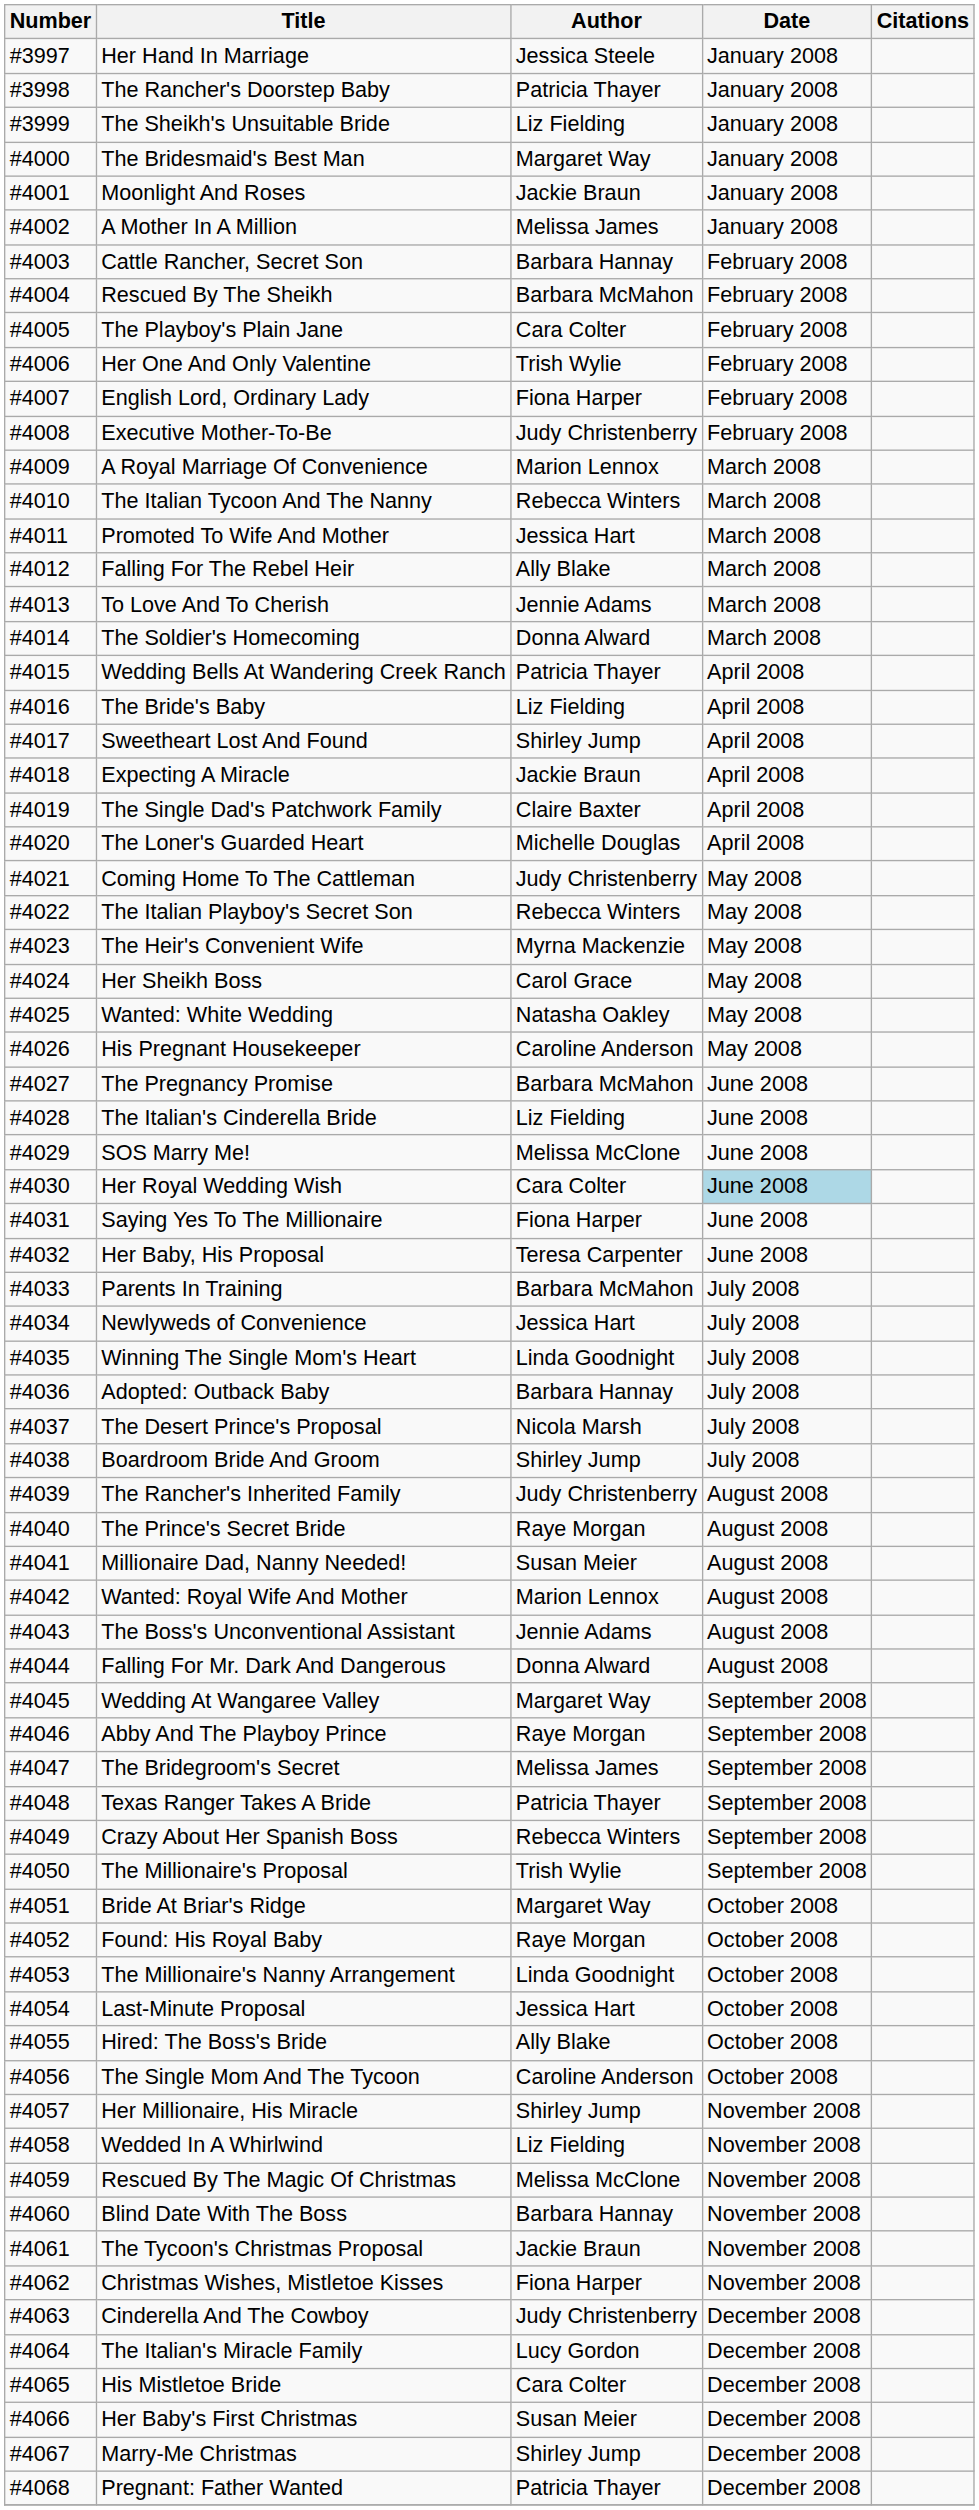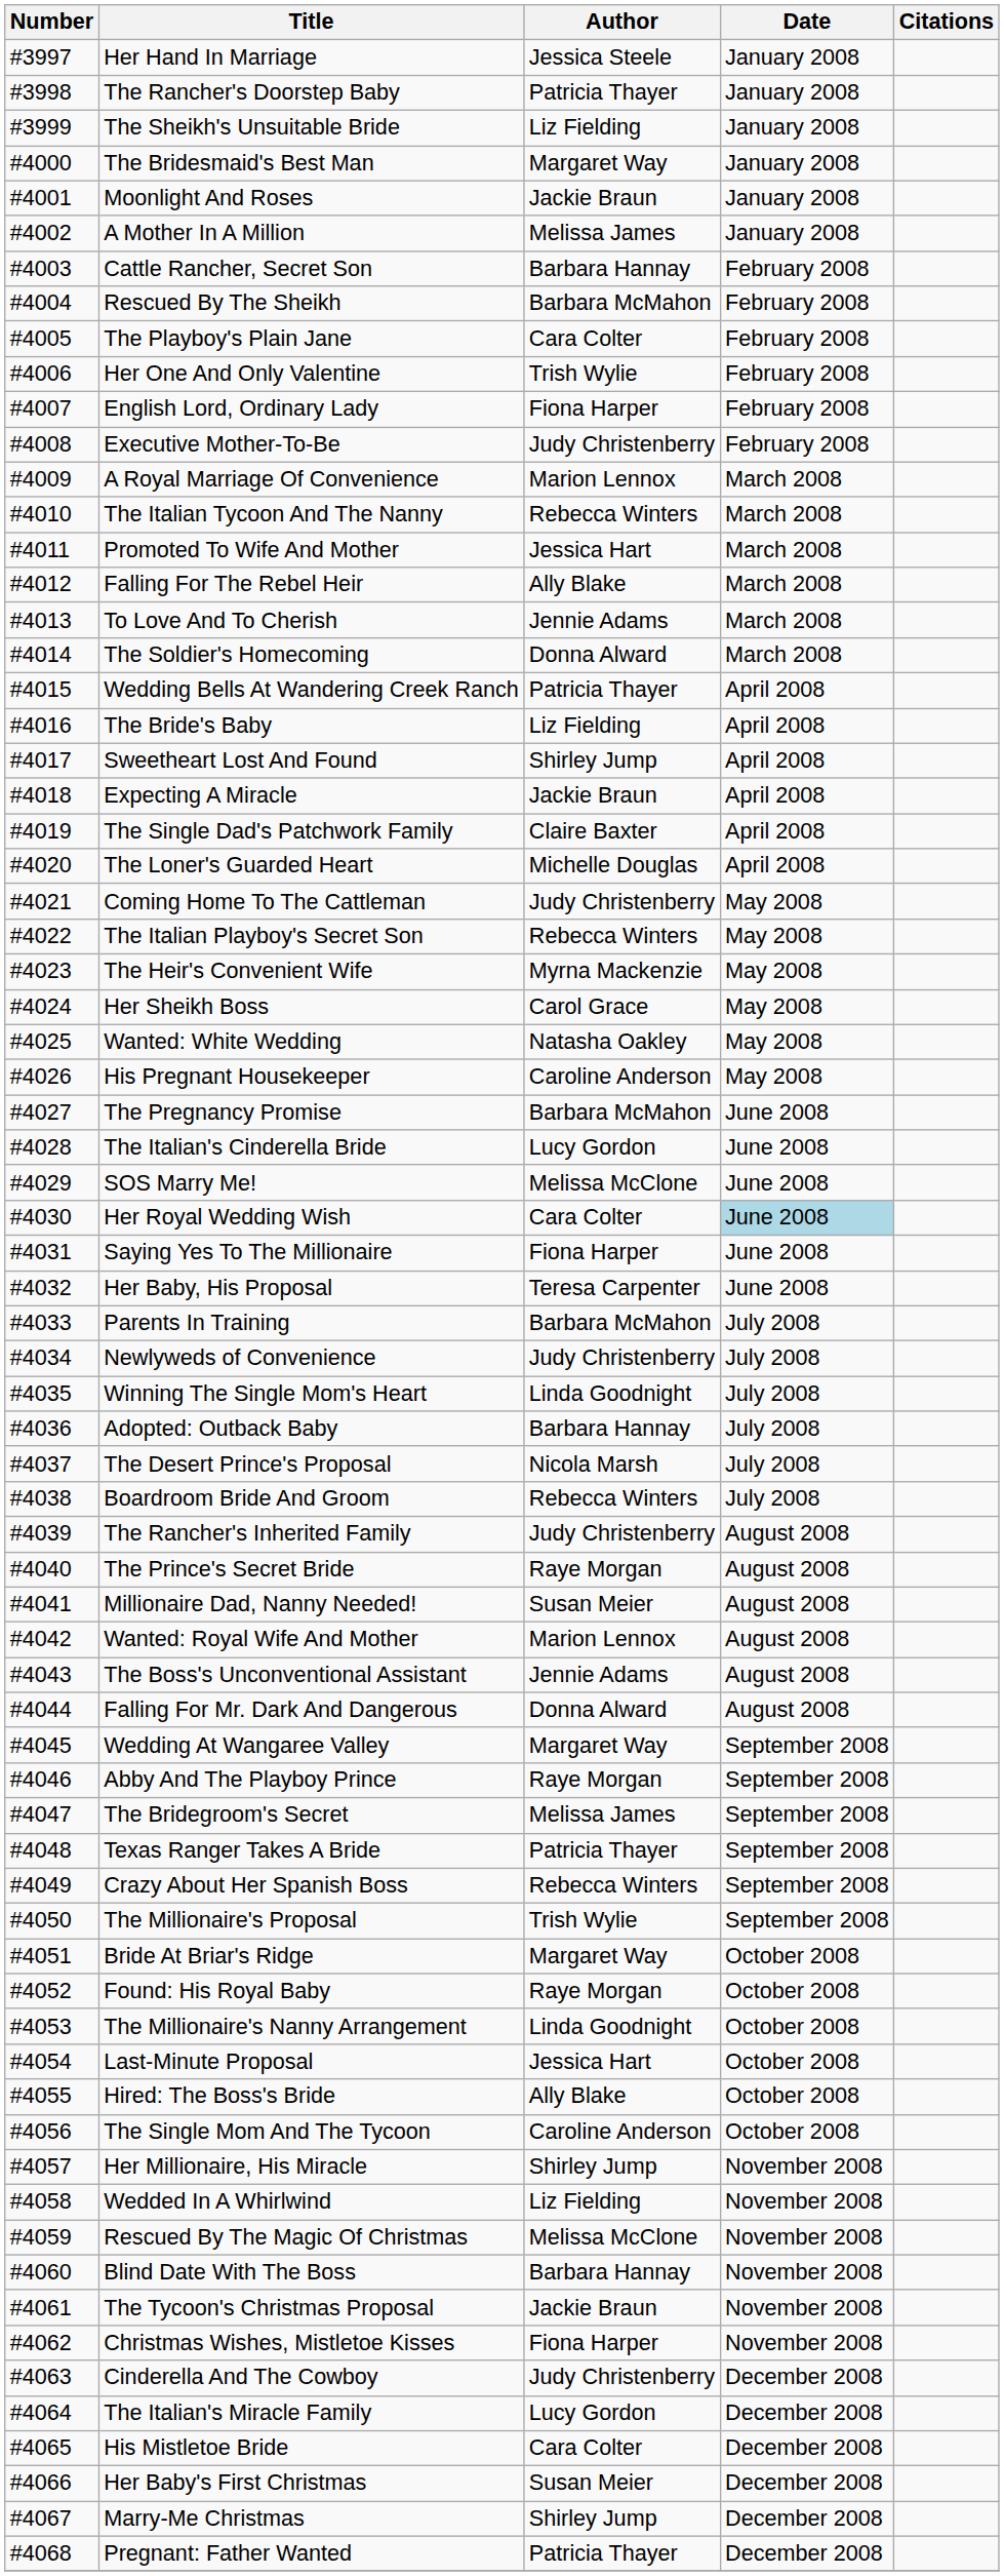 <table class="wikitable sortable">
 <tr>
 <th>Number</th>
 <th>Title</th>
 <th>Author</th>
 <th>Date</th>
 <th>Citations</th>
 </tr>
 <tr>
 <td>#3997</td>
 <td>Her Hand In Marriage</td>
 <td>Jessica Steele</td>
 <td>January 2008</td>
 <td></td>
 </tr>
 <tr>
 <td>#3998</td>
 <td>The Rancher's Doorstep Baby</td>
 <td>Patricia Thayer</td>
 <td>January 2008</td>
 <td></td>
 </tr>
 <tr>
 <td>#3999</td>
 <td>The Sheikh's Unsuitable Bride</td>
 <td>Liz Fielding</td>
 <td>January 2008</td>
 <td></td>
 </tr>
 <tr>
 <td>#4000</td>
 <td>The Bridesmaid's Best Man</td>
 <td>Margaret Way</td>
 <td>January 2008</td>
 <td></td>
 </tr>
 <tr>
 <td>#4001</td>
 <td>Moonlight And Roses</td>
 <td>Jackie Braun</td>
 <td>January 2008</td>
 <td></td>
 </tr>
 <tr>
 <td>#4002</td>
 <td>A Mother In A Million</td>
 <td>Melissa James</td>
 <td>January 2008</td>
 <td></td>
 </tr>
 <tr>
 <td>#4003</td>
 <td>Cattle Rancher, Secret Son</td>
 <td>Barbara Hannay</td>
 <td>February 2008</td>
 <td></td>
 </tr>
 <tr>
 <td>#4004</td>
 <td>Rescued By The Sheikh</td>
 <td>Barbara McMahon</td>
 <td>February 2008</td>
 <td></td>
 </tr>
 <tr>
 <td>#4005</td>
 <td>The Playboy's Plain Jane</td>
 <td>Cara Colter</td>
 <td>February 2008</td>
 <td></td>
 </tr>
 <tr>
 <td>#4006</td>
 <td>Her One And Only Valentine</td>
 <td>Trish Wylie</td>
 <td>February 2008</td>
 <td></td>
 </tr>
 <tr>
 <td>#4007</td>
 <td>English Lord, Ordinary Lady</td>
 <td>Fiona Harper</td>
 <td>February 2008</td>
 <td></td>
 </tr>
 <tr>
 <td>#4008</td>
 <td>Executive Mother-To-Be</td>
 <td>Judy Christenberry</td>
 <td>February 2008</td>
 <td></td>
 </tr>
 <tr>
 <td>#4009</td>
 <td>A Royal Marriage Of Convenience</td>
 <td>Marion Lennox</td>
 <td>March 2008</td>
 <td></td>
 </tr>
 <tr>
 <td>#4010</td>
 <td>The Italian Tycoon And The Nanny</td>
 <td>Rebecca Winters</td>
 <td>March 2008</td>
 <td></td>
 </tr>
 <tr>
 <td>#4011</td>
 <td>Promoted To Wife And Mother</td>
 <td>Jessica Hart</td>
 <td>March 2008</td>
 <td></td>
 </tr>
 <tr>
 <td>#4012</td>
 <td>Falling For The Rebel Heir</td>
 <td>Ally Blake</td>
 <td>March 2008</td>
 <td></td>
 </tr>
 <tr>
 <td>#4013</td>
 <td>To Love And To Cherish</td>
 <td>Jennie Adams</td>
 <td>March 2008</td>
 <td></td>
 </tr>
 <tr>
 <td>#4014</td>
 <td>The Soldier's Homecoming</td>
 <td>Donna Alward</td>
 <td>March 2008</td>
 <td></td>
 </tr>
 <tr>
 <td>#4015</td>
 <td>Wedding Bells At Wandering Creek Ranch</td>
 <td>Patricia Thayer</td>
 <td>April 2008</td>
 <td></td>
 </tr>
 <tr>
 <td>#4016</td>
 <td>The Bride's Baby</td>
 <td>Liz Fielding</td>
 <td>April 2008</td>
 <td></td>
 </tr>
 <tr>
 <td>#4017</td>
 <td>Sweetheart Lost And Found</td>
 <td>Shirley Jump</td>
 <td>April 2008</td>
 <td></td>
 </tr>
 <tr>
 <td>#4018</td>
 <td>Expecting A Miracle</td>
 <td>Jackie Braun</td>
 <td>April 2008</td>
 <td></td>
 </tr>
 <tr>
 <td>#4019</td>
 <td>The Single Dad's Patchwork Family</td>
 <td>Claire Baxter</td>
 <td>April 2008</td>
 <td></td>
 </tr>
 <tr>
 <td>#4020</td>
 <td>The Loner's Guarded Heart</td>
 <td>Michelle Douglas</td>
 <td>April 2008</td>
 <td></td>
 </tr>
 <tr>
 <td>#4021</td>
 <td>Coming Home To The Cattleman</td>
 <td>Judy Christenberry</td>
 <td>May 2008</td>
 <td></td>
 </tr>
 <tr>
 <td>#4022</td>
 <td>The Italian Playboy's Secret Son</td>
 <td>Rebecca Winters</td>
 <td>May 2008</td>
 <td></td>
 </tr>
 <tr>
 <td>#4023</td>
 <td>The Heir's Convenient Wife</td>
 <td>Myrna Mackenzie</td>
 <td>May 2008</td>
 <td></td>
 </tr>
 <tr>
 <td>#4024</td>
 <td>Her Sheikh Boss</td>
 <td>Carol Grace</td>
 <td>May 2008</td>
 <td></td>
 </tr>
 <tr>
 <td>#4025</td>
 <td>Wanted: White Wedding</td>
 <td>Natasha Oakley</td>
 <td>May 2008</td>
 <td></td>
 </tr>
 <tr>
 <td>#4026</td>
 <td>His Pregnant Housekeeper</td>
 <td>Caroline Anderson</td>
 <td>May 2008</td>
 <td></td>
 </tr>
 <tr>
 <td>#4027</td>
 <td>The Pregnancy Promise</td>
 <td>Barbara McMahon</td>
 <td>June 2008</td>
 <td></td>
 </tr>
 <tr>
 <td>#4028</td>
 <td>The Italian's Cinderella Bride</td>
-<td>Liz Fielding</td>
+<td>Lucy Gordon</td>
 <td>June 2008</td>
 <td></td>
 </tr>
 <tr>
 <td>#4029</td>
 <td>SOS Marry Me!</td>
 <td>Melissa McClone</td>
 <td>June 2008</td>
 <td></td>
 </tr>
 <tr>
 <td>#4030</td>
 <td>Her Royal Wedding Wish</td>
 <td>Cara Colter</td>
 <td style="background: lightblue;">June 2008</td>
 <td></td>
 </tr>
 <tr>
 <td>#4031</td>
 <td>Saying Yes To The Millionaire</td>
 <td>Fiona Harper</td>
 <td>June 2008</td>
 <td></td>
 </tr>
 <tr>
 <td>#4032</td>
 <td>Her Baby, His Proposal</td>
 <td>Teresa Carpenter</td>
 <td>June 2008</td>
 <td></td>
 </tr>
 <tr>
 <td>#4033</td>
 <td>Parents In Training</td>
 <td>Barbara McMahon</td>
 <td>July 2008</td>
 <td></td>
 </tr>
 <tr>
 <td>#4034</td>
 <td>Newlyweds of Convenience</td>
-<td>Jessica Hart</td>
+<td>Judy Christenberry</td>
 <td>July 2008</td>
 <td></td>
 </tr>
 <tr>
 <td>#4035</td>
 <td>Winning The Single Mom's Heart</td>
 <td>Linda Goodnight</td>
 <td>July 2008</td>
 <td></td>
 </tr>
 <tr>
 <td>#4036</td>
 <td>Adopted: Outback Baby</td>
 <td>Barbara Hannay</td>
 <td>July 2008</td>
 <td></td>
 </tr>
 <tr>
 <td>#4037</td>
 <td>The Desert Prince's Proposal</td>
 <td>Nicola Marsh</td>
 <td>July 2008</td>
 <td></td>
 </tr>
 <tr>
 <td>#4038</td>
 <td>Boardroom Bride And Groom</td>
-<td>Shirley Jump</td>
+<td>Rebecca Winters</td>
 <td>July 2008</td>
 <td></td>
 </tr>
 <tr>
 <td>#4039</td>
 <td>The Rancher's Inherited Family</td>
 <td>Judy Christenberry</td>
 <td>August 2008</td>
 <td></td>
 </tr>
 <tr>
 <td>#4040</td>
 <td>The Prince's Secret Bride</td>
 <td>Raye Morgan</td>
 <td>August 2008</td>
 <td></td>
 </tr>
 <tr>
 <td>#4041</td>
 <td>Millionaire Dad, Nanny Needed!</td>
 <td>Susan Meier</td>
 <td>August 2008</td>
 <td></td>
 </tr>
 <tr>
 <td>#4042</td>
 <td>Wanted: Royal Wife And Mother</td>
 <td>Marion Lennox</td>
 <td>August 2008</td>
 <td></td>
 </tr>
 <tr>
 <td>#4043</td>
 <td>The Boss's Unconventional Assistant</td>
 <td>Jennie Adams</td>
 <td>August 2008</td>
 <td></td>
 </tr>
 <tr>
 <td>#4044</td>
 <td>Falling For Mr. Dark And Dangerous</td>
 <td>Donna Alward</td>
 <td>August 2008</td>
 <td></td>
 </tr>
 <tr>
 <td>#4045</td>
 <td>Wedding At Wangaree Valley</td>
 <td>Margaret Way</td>
 <td>September 2008</td>
 <td></td>
 </tr>
 <tr>
 <td>#4046</td>
 <td>Abby And The Playboy Prince</td>
 <td>Raye Morgan</td>
 <td>September 2008</td>
 <td></td>
 </tr>
 <tr>
 <td>#4047</td>
 <td>The Bridegroom's Secret</td>
 <td>Melissa James</td>
 <td>September 2008</td>
 <td></td>
 </tr>
 <tr>
 <td>#4048</td>
 <td>Texas Ranger Takes A Bride</td>
 <td>Patricia Thayer</td>
 <td>September 2008</td>
 <td></td>
 </tr>
 <tr>
 <td>#4049</td>
 <td>Crazy About Her Spanish Boss</td>
 <td>Rebecca Winters</td>
 <td>September 2008</td>
 <td></td>
 </tr>
 <tr>
 <td>#4050</td>
 <td>The Millionaire's Proposal</td>
 <td>Trish Wylie</td>
 <td>September 2008</td>
 <td></td>
 </tr>
 <tr>
 <td>#4051</td>
 <td>Bride At Briar's Ridge</td>
 <td>Margaret Way</td>
 <td>October 2008</td>
 <td></td>
 </tr>
 <tr>
 <td>#4052</td>
 <td>Found: His Royal Baby</td>
 <td>Raye Morgan</td>
 <td>October 2008</td>
 <td></td>
 </tr>
 <tr>
 <td>#4053</td>
 <td>The Millionaire's Nanny Arrangement</td>
 <td>Linda Goodnight</td>
 <td>October 2008</td>
 <td></td>
 </tr>
 <tr>
 <td>#4054</td>
 <td>Last-Minute Proposal</td>
 <td>Jessica Hart</td>
 <td>October 2008</td>
 <td></td>
 </tr>
 <tr>
 <td>#4055</td>
 <td>Hired: The Boss's Bride</td>
 <td>Ally Blake</td>
 <td>October 2008</td>
 <td></td>
 </tr>
 <tr>
 <td>#4056</td>
 <td>The Single Mom And The Tycoon</td>
 <td>Caroline Anderson</td>
 <td>October 2008</td>
 <td></td>
 </tr>
 <tr>
 <td>#4057</td>
 <td>Her Millionaire, His Miracle</td>
 <td>Shirley Jump</td>
 <td>November 2008</td>
 <td></td>
 </tr>
 <tr>
 <td>#4058</td>
 <td>Wedded In A Whirlwind</td>
 <td>Liz Fielding</td>
 <td>November 2008</td>
 <td></td>
 </tr>
 <tr>
 <td>#4059</td>
 <td>Rescued By The Magic Of Christmas</td>
 <td>Melissa McClone</td>
 <td>November 2008</td>
 <td></td>
 </tr>
 <tr>
 <td>#4060</td>
 <td>Blind Date With The Boss</td>
 <td>Barbara Hannay</td>
 <td>November 2008</td>
 <td></td>
 </tr>
 <tr>
 <td>#4061</td>
 <td>The Tycoon's Christmas Proposal</td>
 <td>Jackie Braun</td>
 <td>November 2008</td>
 <td></td>
 </tr>
 <tr>
 <td>#4062</td>
 <td>Christmas Wishes, Mistletoe Kisses</td>
 <td>Fiona Harper</td>
 <td>November 2008</td>
 <td></td>
 </tr>
 <tr>
 <td>#4063</td>
 <td>Cinderella And The Cowboy</td>
 <td>Judy Christenberry</td>
 <td>December 2008</td>
 <td></td>
 </tr>
 <tr>
 <td>#4064</td>
 <td>The Italian's Miracle Family</td>
 <td>Lucy Gordon</td>
 <td>December 2008</td>
 <td></td>
 </tr>
 <tr>
 <td>#4065</td>
 <td>His Mistletoe Bride</td>
 <td>Cara Colter</td>
 <td>December 2008</td>
 <td></td>
 </tr>
 <tr>
 <td>#4066</td>
 <td>Her Baby's First Christmas</td>
 <td>Susan Meier</td>
 <td>December 2008</td>
 <td></td>
 </tr>
 <tr>
 <td>#4067</td>
 <td>Marry-Me Christmas</td>
 <td>Shirley Jump</td>
 <td>December 2008</td>
 <td></td>
 </tr>
 <tr>
 <td>#4068</td>
 <td>Pregnant: Father Wanted</td>
 <td>Patricia Thayer</td>
 <td>December 2008</td>
 <td></td>
 </tr>
 <tr>
 </tr>
 </table>
